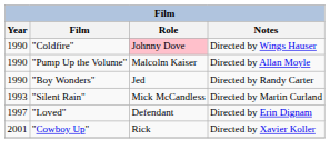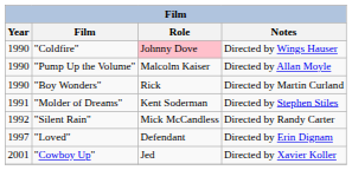 <table class="wikitable" style="font-size: 90%;">
 <tr>
 <th colspan=4 style="background:#B0C4DE;">Film</th>
 </tr>
 <tr>
 <th>Year</th>
 <th>Film</th>
 <th>Role</th>
 <th>Notes</th>
 </tr>
 <tr>
 <td>1990</td>
 <td>"Coldfire"</td>
 <td style="background: pink;">Johnny Dove</td>
 <td>Directed by <a href='#'>Wings Hauser</a></td>
 </tr>
 <tr>
 <td>1990</td>
 <td>"Pump Up the Volume"</td>
 <td>Malcolm Kaiser</td>
 <td>Directed by <a href='#'>Allan Moyle</a></td>
 </tr>
 <tr>
 <td>1990</td>
 <td>"Boy Wonders"</td>
-<td>Jed</td>
-<td>Directed by Randy Carter</td>
+<td>Rick</td>
+<td>Directed by Martin Curland</td>
 </tr>
 <tr>
-<td>1993</td>
+<td>1991</td>
+<td>"Molder of Dreams"</td>
+<td>Kent Soderman</td>
+<td>Directed by <a href='#'>Stephen Stiles</a></td>
+</tr>
+<tr>
+<td>1992</td>
 <td>"Silent Rain"</td>
 <td>Mick McCandless</td>
-<td>Directed by Martin Curland</td>
+<td>Directed by Randy Carter</td>
 </tr>
 <tr>
 <td>1997</td>
 <td>"Loved"</td>
 <td>Defendant</td>
 <td>Directed by <a href='#'>Erin Dignam</a></td>
 </tr>
 <tr>
 <td>2001</td>
 <td>"<a href='#'>Cowboy Up</a>"</td>
-<td>Rick</td>
+<td>Jed</td>
 <td>Directed by <a href='#'>Xavier Koller</a></td>
 </tr>
 <tr>
 </tr>
 </table>
